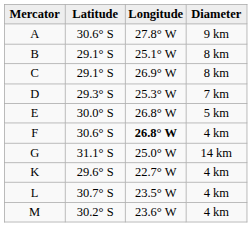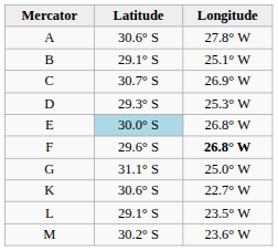 <table class="wikitable">
 <tr>
 <th width="25%" style="background:#eeeeee;">Mercator</th>
 <th width="25%" style="background:#eeeeee;">Latitude</th>
 <th width="25%" style="background:#eeeeee;">Longitude</th>
-<th width="25%" style="background:#eeeeee;">Diameter</th>
 </tr>
 <tr>
 <td align="center">A</td>
 <td align="center">30.6° S</td>
 <td align="center">27.8° W</td>
-<td align="center">9 km</td>
 </tr>
 <tr>
 <td align="center">B</td>
 <td align="center">29.1° S</td>
 <td align="center">25.1° W</td>
-<td align="center">8 km</td>
 </tr>
 <tr>
 <td align="center">C</td>
-<td align="center">29.1° S</td>
+<td align="center">30.7° S</td>
 <td align="center">26.9° W</td>
-<td align="center">8 km</td>
 </tr>
 <tr>
 <td align="center">D</td>
 <td align="center">29.3° S</td>
 <td align="center">25.3° W</td>
-<td align="center">7 km</td>
 </tr>
 <tr>
 <td align="center">E</td>
-<td align="center">30.0° S</td>
+<td align="center" style="background: lightblue;">30.0° S</td>
 <td align="center">26.8° W</td>
-<td align="center">5 km</td>
 </tr>
 <tr>
 <td align="center">F</td>
-<td align="center">30.6° S</td>
+<td align="center">29.6° S</td>
 <td align="center"><strong>26.8° W</strong></td>
-<td align="center">4 km</td>
 </tr>
 <tr>
 <td align="center">G</td>
 <td align="center">31.1° S</td>
 <td align="center">25.0° W</td>
-<td align="center">14 km</td>
 </tr>
 <tr>
 <td align="center">K</td>
-<td align="center">29.6° S</td>
+<td align="center">30.6° S</td>
 <td align="center">22.7° W</td>
-<td align="center">4 km</td>
 </tr>
 <tr>
 <td align="center">L</td>
-<td align="center">30.7° S</td>
+<td align="center">29.1° S</td>
 <td align="center">23.5° W</td>
-<td align="center">4 km</td>
 </tr>
 <tr>
 <td align="center">M</td>
 <td align="center">30.2° S</td>
 <td align="center">23.6° W</td>
-<td align="center">4 km</td>
 </tr>
 </table>
